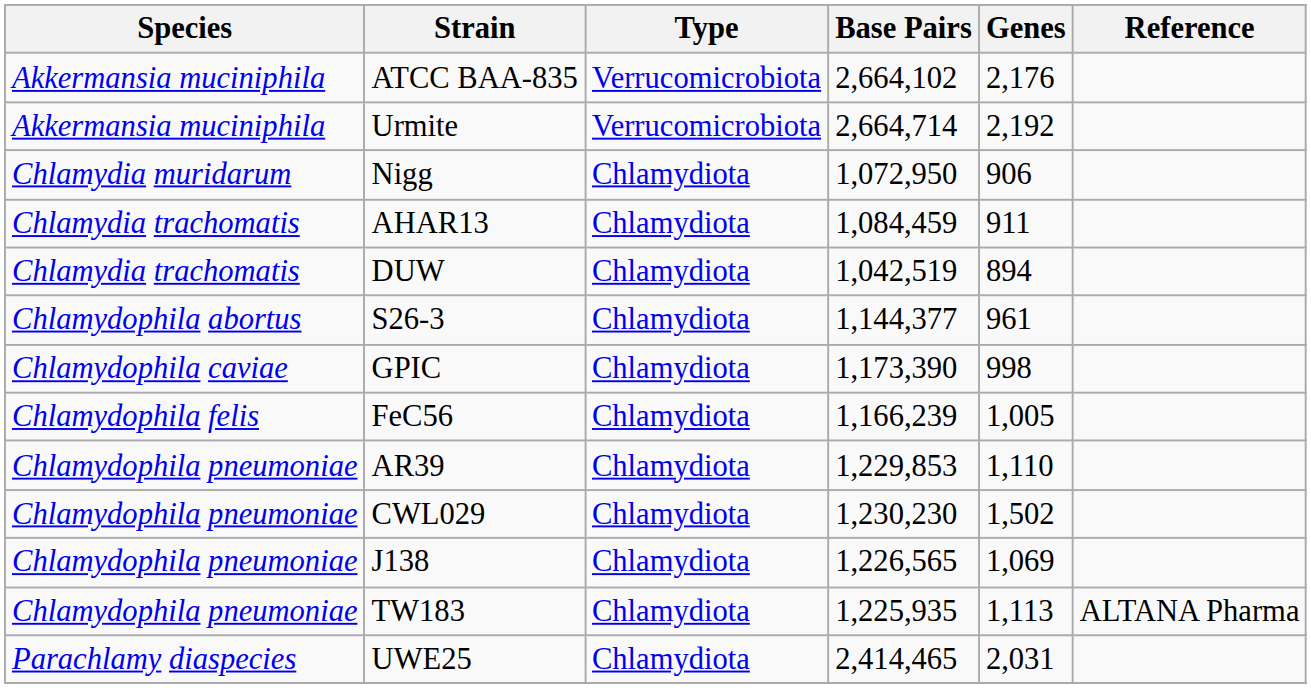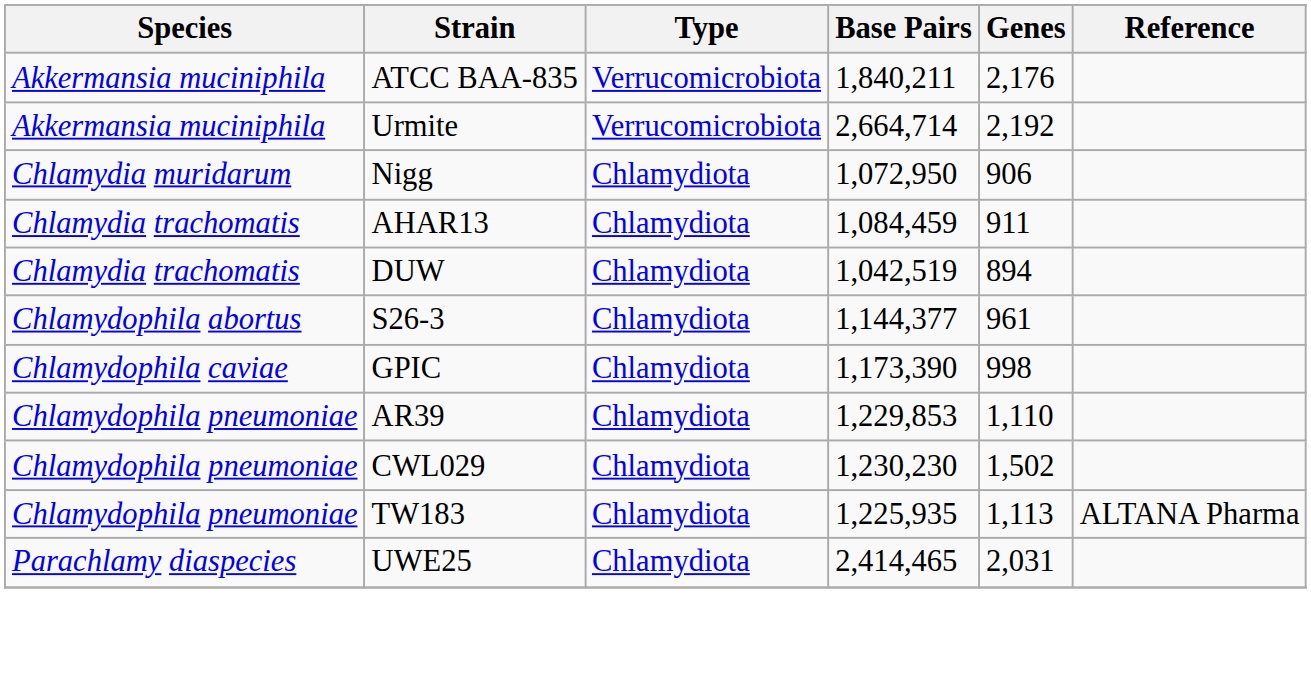 <table class="wikitable sortable">
 <tr>
 <th>Species</th>
 <th>Strain</th>
 <th>Type</th>
 <th>Base Pairs</th>
 <th>Genes</th>
 <th>Reference</th>
 </tr>
 <tr>
 <td><em><a href='#'>Akkermansia muciniphila</a></em></td>
 <td>ATCC BAA-835</td>
 <td><a href='#'>Verrucomicrobiota</a></td>
-<td>2,664,102</td>
+<td>1,840,211</td>
 <td>2,176</td>
 <td></td>
 </tr>
 <tr>
 <td><em><a href='#'>Akkermansia muciniphila</a></em></td>
 <td>Urmite</td>
 <td><a href='#'>Verrucomicrobiota</a></td>
 <td>2,664,714</td>
 <td>2,192</td>
 <td></td>
 </tr>
 <tr>
 <td><em><a href='#'>Chlamydia</a></em> <em><a href='#'>muridarum</a></em></td>
 <td>Nigg</td>
 <td><a href='#'>Chlamydiota</a></td>
 <td>1,072,950</td>
 <td>906</td>
 <td></td>
 </tr>
 <tr>
 <td><em><a href='#'>Chlamydia</a></em> <em><a href='#'>trachomatis</a></em></td>
 <td>AHAR13</td>
 <td><a href='#'>Chlamydiota</a></td>
 <td>1,084,459</td>
 <td>911</td>
 <td></td>
 </tr>
 <tr>
 <td><em><a href='#'>Chlamydia</a></em> <em><a href='#'>trachomatis</a></em></td>
 <td>DUW</td>
 <td><a href='#'>Chlamydiota</a></td>
 <td>1,042,519</td>
 <td>894</td>
 <td></td>
 </tr>
 <tr>
 <td><em><a href='#'>Chlamydophila</a></em> <em><a href='#'>abortus</a></em></td>
 <td>S26-3</td>
 <td><a href='#'>Chlamydiota</a></td>
 <td>1,144,377</td>
 <td>961</td>
 <td></td>
 </tr>
 <tr>
 <td><em><a href='#'>Chlamydophila</a></em> <em><a href='#'>caviae</a></em></td>
 <td>GPIC</td>
 <td><a href='#'>Chlamydiota</a></td>
 <td>1,173,390</td>
 <td>998</td>
 <td></td>
 </tr>
 <tr>
-<td><em><a href='#'>Chlamydophila</a></em> <em><a href='#'>felis</a></em></td>
-<td>FeC56</td>
-<td><a href='#'>Chlamydiota</a></td>
-<td>1,166,239</td>
-<td>1,005</td>
-<td></td>
-</tr>
-<tr>
 <td><em><a href='#'>Chlamydophila</a></em> <em><a href='#'>pneumoniae</a></em></td>
 <td>AR39</td>
 <td><a href='#'>Chlamydiota</a></td>
 <td>1,229,853</td>
 <td>1,110</td>
 <td></td>
 </tr>
 <tr>
 <td><em><a href='#'>Chlamydophila</a></em> <em><a href='#'>pneumoniae</a></em></td>
 <td>CWL029</td>
 <td><a href='#'>Chlamydiota</a></td>
 <td>1,230,230</td>
 <td>1,502</td>
-<td></td>
-</tr>
-<tr>
-<td><em><a href='#'>Chlamydophila</a></em> <em><a href='#'>pneumoniae</a></em></td>
-<td>J138</td>
-<td><a href='#'>Chlamydiota</a></td>
-<td>1,226,565</td>
-<td>1,069</td>
 <td></td>
 </tr>
 <tr>
 <td><em><a href='#'>Chlamydophila</a></em> <em><a href='#'>pneumoniae</a></em></td>
 <td>TW183</td>
 <td><a href='#'>Chlamydiota</a></td>
 <td>1,225,935</td>
 <td>1,113</td>
 <td>ALTANA Pharma</td>
 </tr>
 <tr>
 <td><em><a href='#'>Parachlamy</a></em> <em><a href='#'>diaspecies</a></em></td>
 <td>UWE25</td>
 <td><a href='#'>Chlamydiota</a></td>
 <td>2,414,465</td>
 <td>2,031</td>
 <td></td>
 </tr>
 <tr>
 </tr>
 </table>
